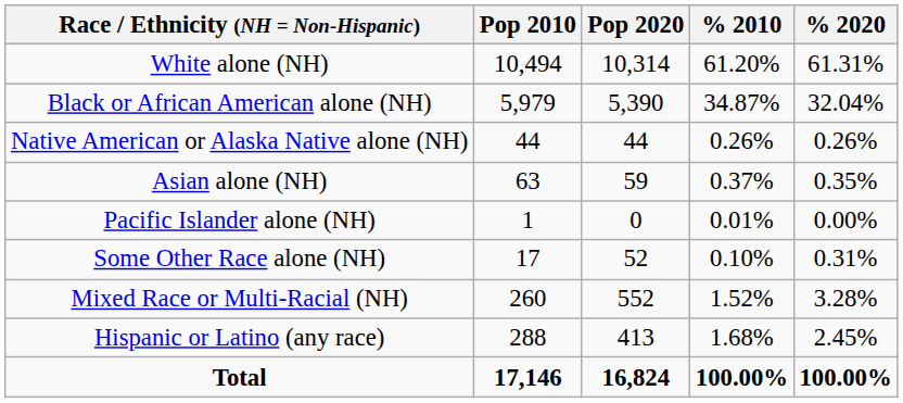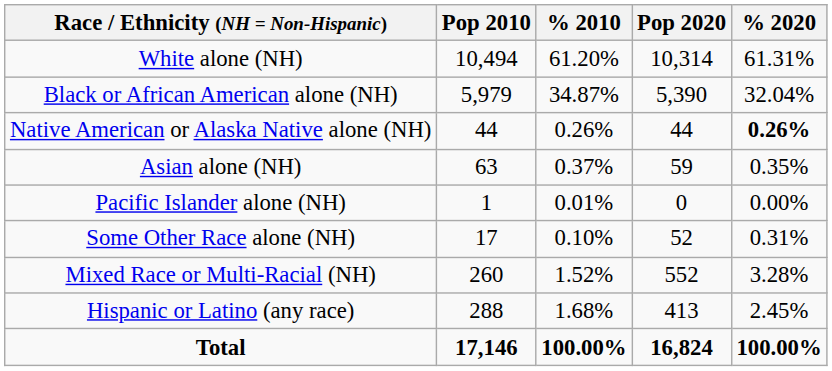 <table class="wikitable" style="text-align:center;">
 <tr>
 <th>Race / Ethnicity <small>(<em>NH = Non-Hispanic</em>)</small></th>
 <th>Pop 2010</th>
+<th>% 2010</th>
 <th>Pop 2020</th>
-<th>% 2010</th>
 <th>% 2020</th>
 </tr>
 <tr>
 <td><a href='#'>White</a> alone (NH)</td>
 <td>10,494</td>
+<td>61.20%</td>
 <td>10,314</td>
-<td>61.20%</td>
 <td>61.31%</td>
 </tr>
 <tr>
 <td><a href='#'>Black or African American</a> alone (NH)</td>
 <td>5,979</td>
+<td>34.87%</td>
 <td>5,390</td>
-<td>34.87%</td>
 <td>32.04%</td>
 </tr>
 <tr>
 <td><a href='#'>Native American</a> or <a href='#'>Alaska Native</a> alone (NH)</td>
 <td>44</td>
+<td>0.26%</td>
 <td>44</td>
-<td>0.26%</td>
-<td>0.26%</td>
+<td><strong>0.26%</strong></td>
 </tr>
 <tr>
 <td><a href='#'>Asian</a> alone (NH)</td>
 <td>63</td>
+<td>0.37%</td>
 <td>59</td>
-<td>0.37%</td>
 <td>0.35%</td>
 </tr>
 <tr>
 <td><a href='#'>Pacific Islander</a> alone (NH)</td>
 <td>1</td>
+<td>0.01%</td>
 <td>0</td>
-<td>0.01%</td>
 <td>0.00%</td>
 </tr>
 <tr>
 <td><a href='#'>Some Other Race</a> alone (NH)</td>
 <td>17</td>
+<td>0.10%</td>
 <td>52</td>
-<td>0.10%</td>
 <td>0.31%</td>
 </tr>
 <tr>
 <td><a href='#'>Mixed Race or Multi-Racial</a> (NH)</td>
 <td>260</td>
+<td>1.52%</td>
 <td>552</td>
-<td>1.52%</td>
 <td>3.28%</td>
 </tr>
 <tr>
 <td><a href='#'>Hispanic or Latino</a> (any race)</td>
 <td>288</td>
+<td>1.68%</td>
 <td>413</td>
-<td>1.68%</td>
 <td>2.45%</td>
 </tr>
 <tr>
 <td><strong>Total</strong></td>
 <td><strong>17,146</strong></td>
+<td><strong>100.00%</strong></td>
 <td><strong>16,824</strong></td>
-<td><strong>100.00%</strong></td>
 <td><strong>100.00%</strong></td>
 </tr>
 </table>
